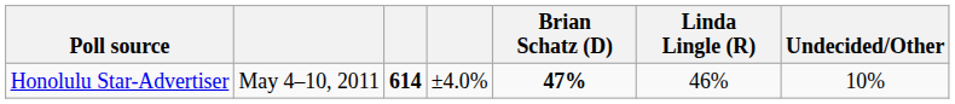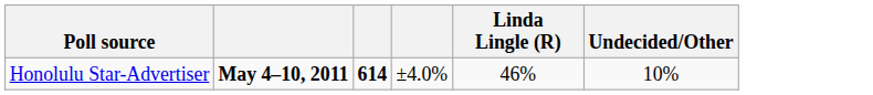 <table class="wikitable" style="text-align:center">
 <tr valign= bottom>
 <th>Poll source</th>
 <th></th>
 <th></th>
 <th></th>
-<th style="width:100px;">Brian<br>Schatz (D)</th>
 <th style="width:100px;">Linda<br>Lingle (R)</th>
 <th>Undecided/Other</th>
 </tr>
 <tr>
 <td align=left><a href='#'>Honolulu Star-Advertiser</a></td>
-<td>May 4–10, 2011</td>
+<td><strong>May 4–10, 2011</strong></td>
 <td><strong>614</strong></td>
 <td>±4.0%</td>
-<td><strong>47%</strong></td>
 <td>46%</td>
 <td>10%</td>
 </tr>
 </table>
